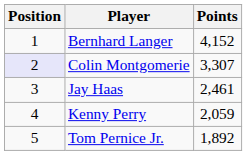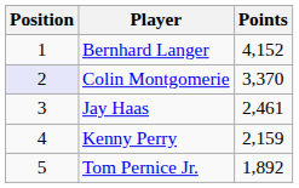 <table class="wikitable">
 <tr>
 <th>Position</th>
 <th>Player</th>
 <th>Points</th>
 </tr>
 <tr>
 <td align=center>1</td>
 <td> <a href='#'>Bernhard Langer</a></td>
 <td align=center>4,152</td>
 </tr>
 <tr>
 <td align=center style="background: lavender;">2</td>
 <td> <a href='#'>Colin Montgomerie</a></td>
-<td align=center>3,307</td>
+<td align=center>3,370</td>
 </tr>
 <tr>
 <td align=center>3</td>
 <td> <a href='#'>Jay Haas</a></td>
 <td align=center>2,461</td>
 </tr>
 <tr>
 <td align=center>4</td>
 <td> <a href='#'>Kenny Perry</a></td>
-<td align=center>2,059</td>
+<td align=center>2,159</td>
 </tr>
 <tr>
 <td align=center>5</td>
 <td> <a href='#'>Tom Pernice Jr.</a></td>
 <td align=center>1,892</td>
 </tr>
 </table>
